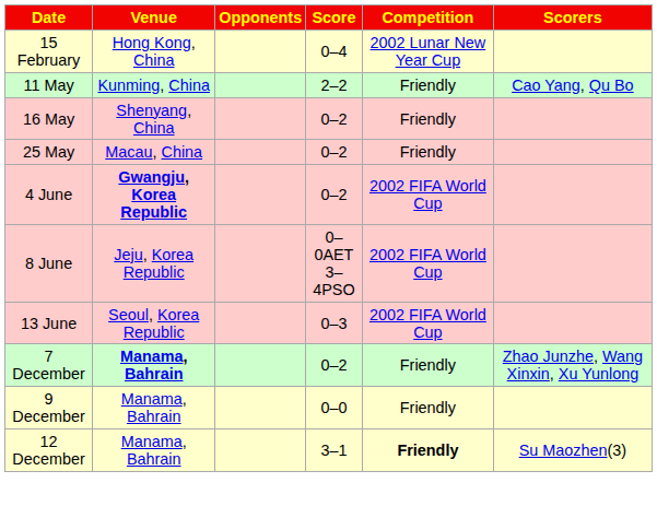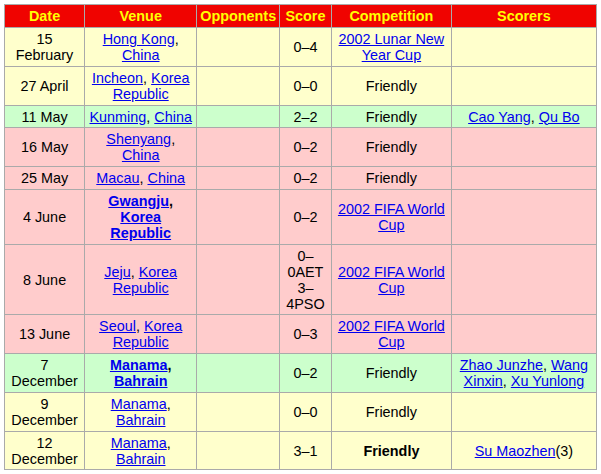 <table width=95% class="wikitable" style="text-align: center; font-size: 90%">
 <tr bgcolor=#F00300 style="color:yellow">
 <td><strong>Date</strong></td>
 <td><strong>Venue</strong></td>
 <td><strong>Opponents</strong></td>
 <td><strong>Score</strong></td>
 <td><strong>Competition</strong></td>
 <td><strong>Scorers</strong></td>
 </tr>
 <tr bgcolor=#FFFFCC>
 <td>15 February</td>
 <td><a href='#'>Hong Kong</a>, <a href='#'>China</a></td>
 <td></td>
 <td>0–4</td>
 <td><a href='#'>2002 Lunar New Year Cup</a></td>
+<td></td>
+</tr>
+<tr bgcolor=#FFFFCC>
+<td>27 April</td>
+<td><a href='#'>Incheon</a>, <a href='#'>Korea Republic</a></td>
+<td></td>
+<td>0–0</td>
+<td>Friendly</td>
 <td></td>
 </tr>
 <tr bgcolor=#CCFFCC>
 <td>11 May</td>
 <td><a href='#'>Kunming</a>, <a href='#'>China</a></td>
 <td></td>
 <td>2–2</td>
 <td>Friendly</td>
 <td><a href='#'>Cao Yang</a>, <a href='#'>Qu Bo</a></td>
 </tr>
 <tr bgcolor=#FFCCCC>
 <td>16 May</td>
 <td><a href='#'>Shenyang</a>, <a href='#'>China</a></td>
 <td></td>
 <td>0–2</td>
 <td>Friendly</td>
 <td></td>
 </tr>
 <tr bgcolor=#FFCCCC>
 <td>25 May</td>
 <td><a href='#'>Macau</a>, <a href='#'>China</a></td>
 <td></td>
 <td>0–2</td>
 <td>Friendly</td>
 <td></td>
 </tr>
 <tr bgcolor=#FFCCCC>
 <td>4 June</td>
 <td><strong><a href='#'>Gwangju</a>, <a href='#'>Korea Republic</a></strong></td>
 <td></td>
 <td>0–2</td>
 <td><a href='#'>2002 FIFA World Cup</a></td>
 <td></td>
 </tr>
 <tr bgcolor=#FFCCCC>
 <td>8 June</td>
 <td><a href='#'>Jeju</a>, <a href='#'>Korea Republic</a></td>
 <td></td>
 <td>0–0AET<br>3–4PSO</td>
 <td><a href='#'>2002 FIFA World Cup</a></td>
 <td></td>
 </tr>
 <tr bgcolor=#FFCCCC>
 <td>13 June</td>
 <td><a href='#'>Seoul</a>, <a href='#'>Korea Republic</a></td>
 <td></td>
 <td>0–3</td>
 <td><a href='#'>2002 FIFA World Cup</a></td>
 <td></td>
 </tr>
 <tr bgcolor=#CCFFCC>
 <td>7 December</td>
 <td><strong><a href='#'>Manama</a>, <a href='#'>Bahrain</a></strong></td>
 <td></td>
 <td>0–2</td>
 <td>Friendly</td>
 <td><a href='#'>Zhao Junzhe</a>, <a href='#'>Wang Xinxin</a>, <a href='#'>Xu Yunlong</a></td>
 </tr>
 <tr bgcolor=#FFFFCC>
 <td>9 December</td>
 <td><a href='#'>Manama</a>, <a href='#'>Bahrain</a></td>
 <td></td>
 <td>0–0</td>
 <td>Friendly</td>
 <td></td>
 </tr>
 <tr bgcolor=#FFFFCC>
 <td>12 December</td>
 <td><a href='#'>Manama</a>, <a href='#'>Bahrain</a></td>
 <td></td>
 <td>3–1</td>
 <td><strong>Friendly</strong></td>
 <td><a href='#'>Su Maozhen</a>(3)</td>
 </tr>
 </table>
